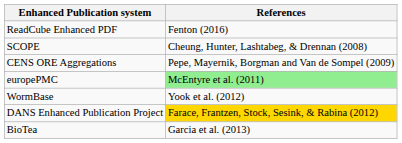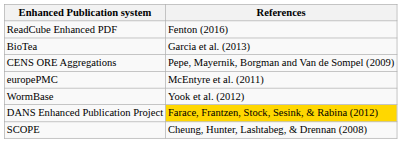 <table class="wikitable">
 <tr>
 <th>Enhanced Publication system</th>
 <th>References</th>
 </tr>
 <tr>
 <td>ReadCube Enhanced PDF</td>
 <td>Fenton (2016)</td>
 </tr>
 <tr>
-<td>SCOPE</td>
-<td>Cheung, Hunter, Lashtabeg, & Drennan (2008)</td>
+<td>BioTea</td>
+<td>Garcia et al. (2013)</td>
 </tr>
 <tr>
 <td>CENS ORE Aggregations</td>
 <td>Pepe, Mayernik, Borgman and Van de Sompel (2009) </td>
 </tr>
 <tr>
 <td>europePMC</td>
-<td style="background: lightgreen;">McEntyre et al. (2011)</td>
+<td>McEntyre et al. (2011)</td>
 </tr>
 <tr>
 <td>WormBase</td>
 <td>Yook et al. (2012)</td>
 </tr>
 <tr>
 <td>DANS Enhanced Publication Project</td>
 <td style="background: gold;">Farace, Frantzen, Stock, Sesink, & Rabina (2012)</td>
 </tr>
 <tr>
-<td>BioTea</td>
-<td>Garcia et al. (2013)</td>
+<td>SCOPE</td>
+<td>Cheung, Hunter, Lashtabeg, & Drennan (2008)</td>
 </tr>
 </table>
